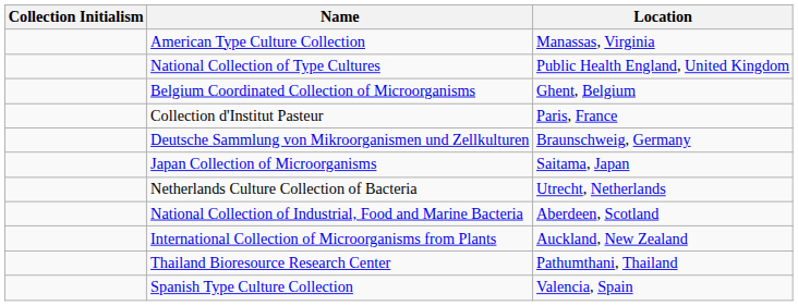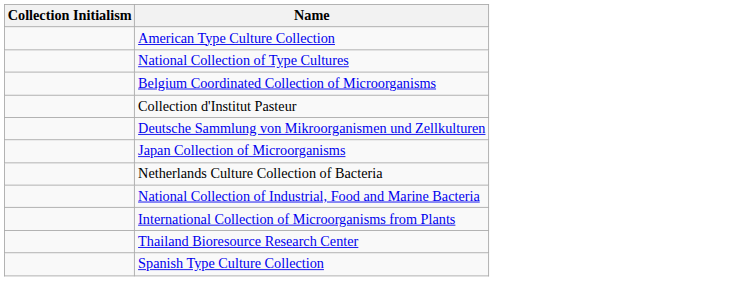 <table class="wikitable">
 <tr>
 <th>Collection Initialism</th>
 <th>Name</th>
-<th>Location</th>
 </tr>
 <tr>
 <td></td>
 <td><a href='#'>American Type Culture Collection</a></td>
-<td><a href='#'>Manassas</a>, <a href='#'>Virginia</a></td>
 </tr>
 <tr>
 <td></td>
 <td><a href='#'>National Collection of Type Cultures</a></td>
-<td><a href='#'>Public Health England</a>, <a href='#'>United Kingdom</a></td>
 </tr>
 <tr>
 <td></td>
 <td><a href='#'>Belgium Coordinated Collection of Microorganisms</a></td>
-<td><a href='#'>Ghent</a>, <a href='#'>Belgium</a></td>
 </tr>
 <tr>
 <td></td>
 <td>Collection d'Institut Pasteur</td>
-<td><a href='#'>Paris</a>, <a href='#'>France</a></td>
 </tr>
 <tr>
 <td></td>
 <td><a href='#'>Deutsche Sammlung von Mikroorganismen und Zellkulturen</a></td>
-<td><a href='#'>Braunschweig</a>, <a href='#'>Germany</a></td>
 </tr>
 <tr>
 <td></td>
 <td><a href='#'>Japan Collection of Microorganisms</a></td>
-<td><a href='#'>Saitama</a>, <a href='#'>Japan</a></td>
 </tr>
 <tr>
 <td></td>
 <td>Netherlands Culture Collection of Bacteria</td>
-<td><a href='#'>Utrecht</a>, <a href='#'>Netherlands</a></td>
 </tr>
 <tr>
 <td></td>
 <td><a href='#'>National Collection of Industrial, Food and Marine Bacteria</a></td>
-<td><a href='#'>Aberdeen</a>, <a href='#'>Scotland</a></td>
 </tr>
 <tr>
 <td></td>
 <td><a href='#'>International Collection of Microorganisms from Plants</a></td>
-<td><a href='#'>Auckland</a>, <a href='#'>New Zealand</a></td>
 </tr>
 <tr>
 <td></td>
 <td><a href='#'>Thailand Bioresource Research Center</a></td>
-<td><a href='#'>Pathumthani</a>, <a href='#'>Thailand</a></td>
 </tr>
 <tr>
 <td></td>
 <td><a href='#'>Spanish Type Culture Collection</a></td>
-<td><a href='#'>Valencia</a>, <a href='#'>Spain</a></td>
 </tr>
 </table>
